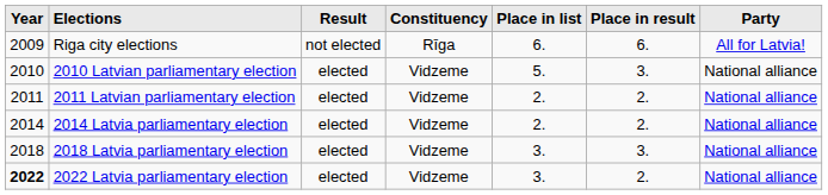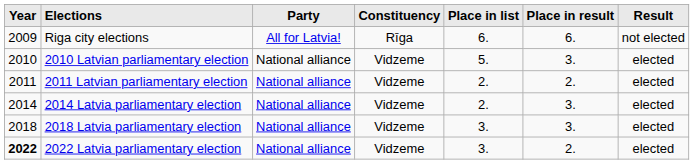 <table style="margin: 1em 1em 1em 0; background: #f9f9f9; border: 1px #aaa solid; text-align:right; border-collapse: collapse; font-size: 95%;" cellspacing="1" cellpadding="4" border="1">
 <tr>
 <th style="background-color:#E9E9E9" align="center">Year</th>
 <th style="background-color:#E9E9E9" align="left">Elections</th>
-<th style="background-color:#E9E9E9" align="center">Result</th>
+<th style="background-color:#E9E9E9" align="center">Party</th>
 <th style="background-color:#E9E9E9" align="center">Constituency</th>
 <th style="background-color:#E9E9E9" align="center">Place in list</th>
 <th style="background-color:#E9E9E9" align="center">Place in result</th>
-<th style="background-color:#E9E9E9" align="center">Party</th>
+<th style="background-color:#E9E9E9" align="center">Result</th>
 </tr>
 <tr>
 <td align="center">2009</td>
 <td align="left">Riga city elections</td>
-<td align="center">not elected</td>
+<td align="center"><a href='#'>All for Latvia!</a></td>
 <td align="center">Rīga</td>
 <td align="center">6.</td>
 <td align="center">6.</td>
-<td align="center"><a href='#'>All for Latvia!</a></td>
+<td align="center">not elected</td>
 </tr>
 <tr>
 <td align="center">2010</td>
 <td align="left"><a href='#'>2010 Latvian parliamentary election</a></td>
-<td align="center">elected</td>
+<td align="center">National alliance</td>
 <td align="center">Vidzeme</td>
 <td align="center">5.</td>
 <td align="center">3.</td>
-<td align="center">National alliance</td>
+<td align="center">elected</td>
 </tr>
 <tr>
 <td align="center">2011</td>
 <td align="left"><a href='#'>2011 Latvian parliamentary election</a></td>
-<td align="center">elected</td>
+<td align="center"><a href='#'>National alliance</a></td>
 <td align="center">Vidzeme</td>
 <td align="center">2.</td>
 <td align="center">2.</td>
-<td align="center"><a href='#'>National alliance</a></td>
+<td align="center">elected</td>
 </tr>
 <tr>
 <td align="center">2014</td>
 <td align="left"><a href='#'>2014 Latvia parliamentary election</a></td>
-<td align="center">elected</td>
+<td align="center"><a href='#'>National alliance</a></td>
 <td align="center">Vidzeme</td>
 <td align="center">2.</td>
-<td align="center">2.</td>
-<td align="center"><a href='#'>National alliance</a></td>
+<td align="center">3.</td>
+<td align="center">elected</td>
 </tr>
 <tr>
 <td align="center">2018</td>
 <td align="left"><a href='#'>2018 Latvia parliamentary election</a></td>
-<td align="center">elected</td>
+<td align="center"><a href='#'>National alliance</a></td>
 <td align="center">Vidzeme</td>
 <td align="center">3.</td>
 <td align="center">3.</td>
-<td align="center"><a href='#'>National alliance</a></td>
+<td align="center">elected</td>
 </tr>
 <tr>
 <td align="center"><strong>2022</strong></td>
 <td align="left"><a href='#'>2022 Latvia parliamentary election</a></td>
-<td align="center">elected</td>
+<td align="center"><a href='#'>National alliance</a></td>
 <td align="center">Vidzeme</td>
 <td align="center">3.</td>
 <td align="center">2.</td>
-<td align="center"><a href='#'>National alliance</a></td>
+<td align="center">elected</td>
 </tr>
 </table>
